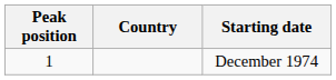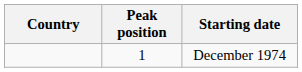 <table class="wikitable">
 <tr>
+<th align="left" width="100px">Country</th>
 <th align="center" width="80px">Peak position</th>
-<th align="left" width="100px">Country</th>
 <th align="center" width="120px">Starting date</th>
 </tr>
 <tr>
+<td align="left"></td>
 <td align="center">1</td>
-<td align="left"></td>
 <td align="center">December 1974</td>
 </tr>
 </table>
